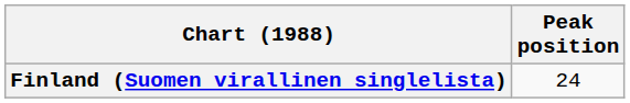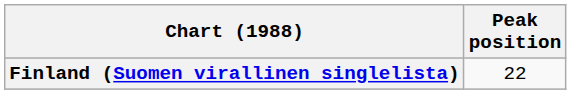 <table class="wikitable sortable plainrowheaders" style="text-align:center">
 <tr>
 <th>Chart (1988)</th>
 <th>Peak <br>position</th>
 </tr>
 <tr>
 <th scope="row">Finland (<a href='#'>Suomen virallinen singlelista</a>)</th>
-<td>24</td>
+<td>22</td>
 </tr>
 </table>
